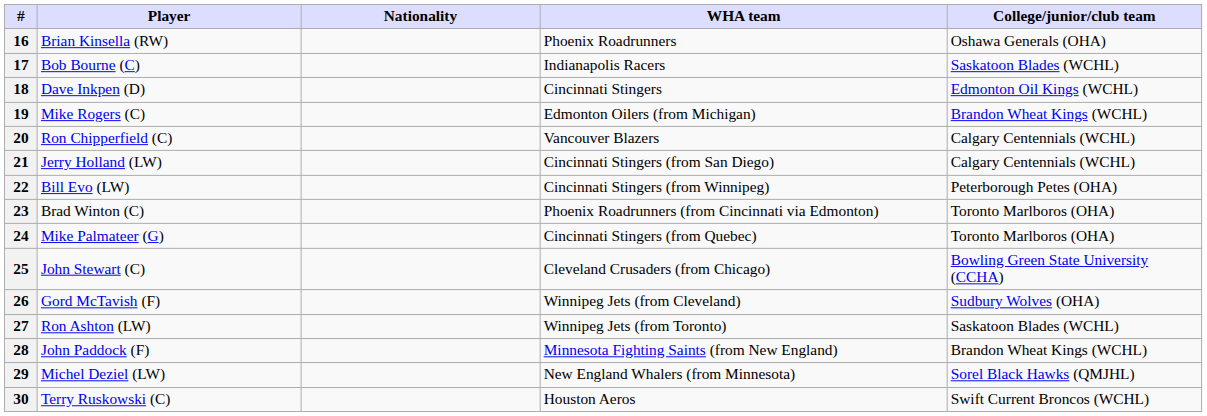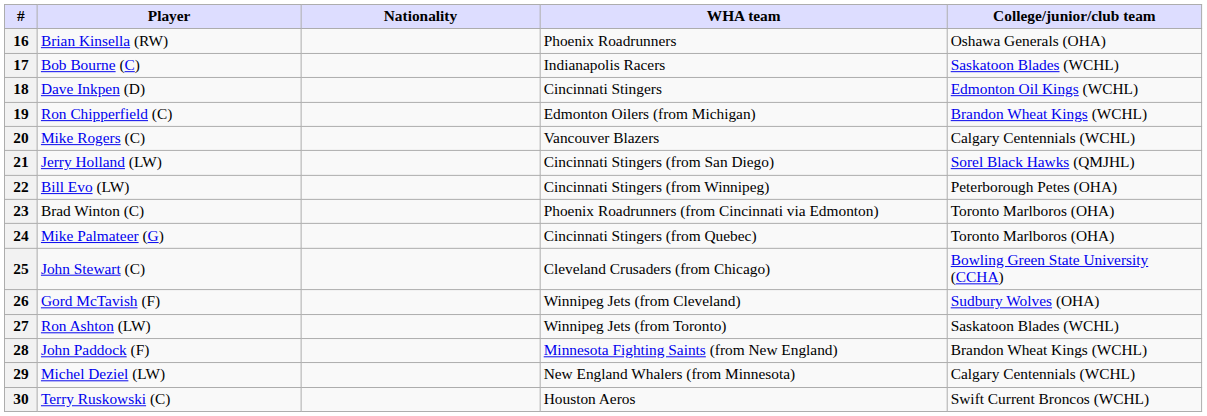 <table class="wikitable">
 <tr>
 <th style="background:#ddf; width:2.75%;">#</th>
 <th style="background:#ddf; width:22.0%;">Player</th>
 <th style="background:#ddf; width:20.0%;">Nationality</th>
 <th style="background:#ddf; width:34.0%;">WHA team</th>
 <th style="background:#ddf; width:100.0%;">College/junior/club team</th>
 </tr>
 <tr>
 <th>16</th>
 <td><a href='#'>Brian Kinsella</a> (RW)</td>
 <td></td>
 <td>Phoenix Roadrunners</td>
 <td>Oshawa Generals (OHA)</td>
 </tr>
 <tr>
 <th>17</th>
 <td><a href='#'>Bob Bourne</a> (<a href='#'>C</a>)</td>
 <td></td>
 <td>Indianapolis Racers</td>
 <td><a href='#'>Saskatoon Blades</a> (WCHL)</td>
 </tr>
 <tr>
 <th>18</th>
 <td><a href='#'>Dave Inkpen</a> (D)</td>
 <td></td>
 <td>Cincinnati Stingers</td>
 <td><a href='#'>Edmonton Oil Kings</a> (WCHL)</td>
 </tr>
 <tr>
 <th>19</th>
-<td><a href='#'>Mike Rogers</a> (C)</td>
+<td><a href='#'>Ron Chipperfield</a> (C)</td>
 <td></td>
 <td>Edmonton Oilers (from Michigan)</td>
 <td><a href='#'>Brandon Wheat Kings</a> (WCHL)</td>
 </tr>
 <tr>
 <th>20</th>
-<td><a href='#'>Ron Chipperfield</a> (C)</td>
+<td><a href='#'>Mike Rogers</a> (C)</td>
 <td></td>
 <td>Vancouver Blazers</td>
 <td>Calgary Centennials (WCHL)</td>
 </tr>
 <tr>
 <th>21</th>
 <td><a href='#'>Jerry Holland</a> (LW)</td>
 <td></td>
 <td>Cincinnati Stingers (from San Diego)</td>
-<td>Calgary Centennials (WCHL)</td>
+<td><a href='#'>Sorel Black Hawks</a> (QMJHL)</td>
 </tr>
 <tr>
 <th>22</th>
 <td><a href='#'>Bill Evo</a> (LW)</td>
 <td></td>
 <td>Cincinnati Stingers (from Winnipeg)</td>
 <td>Peterborough Petes (OHA)</td>
 </tr>
 <tr>
 <th>23</th>
 <td>Brad Winton (C)</td>
 <td></td>
 <td>Phoenix Roadrunners (from Cincinnati via Edmonton)</td>
 <td>Toronto Marlboros (OHA)</td>
 </tr>
 <tr>
 <th>24</th>
 <td><a href='#'>Mike Palmateer</a> (<a href='#'>G</a>)</td>
 <td></td>
 <td>Cincinnati Stingers (from Quebec)</td>
 <td>Toronto Marlboros (OHA)</td>
 </tr>
 <tr>
 <th>25</th>
 <td><a href='#'>John Stewart</a> (C)</td>
 <td></td>
 <td>Cleveland Crusaders (from Chicago)</td>
 <td><a href='#'>Bowling Green State University</a> (<a href='#'>CCHA</a>)</td>
 </tr>
 <tr>
 <th>26</th>
 <td><a href='#'>Gord McTavish</a> (F)</td>
 <td></td>
 <td>Winnipeg Jets (from Cleveland)</td>
 <td><a href='#'>Sudbury Wolves</a> (OHA)</td>
 </tr>
 <tr>
 <th>27</th>
 <td><a href='#'>Ron Ashton</a> (LW)</td>
 <td></td>
 <td>Winnipeg Jets (from Toronto)</td>
 <td>Saskatoon Blades (WCHL)</td>
 </tr>
 <tr>
 <th>28</th>
 <td><a href='#'>John Paddock</a> (F)</td>
 <td></td>
 <td><a href='#'>Minnesota Fighting Saints</a> (from New England)</td>
 <td>Brandon Wheat Kings (WCHL)</td>
 </tr>
 <tr>
 <th>29</th>
 <td><a href='#'>Michel Deziel</a> (LW)</td>
 <td></td>
 <td>New England Whalers (from Minnesota)</td>
-<td><a href='#'>Sorel Black Hawks</a> (QMJHL)</td>
+<td>Calgary Centennials (WCHL)</td>
 </tr>
 <tr>
 <th>30</th>
 <td><a href='#'>Terry Ruskowski</a> (C)</td>
 <td></td>
 <td>Houston Aeros</td>
 <td>Swift Current Broncos (WCHL)</td>
 </tr>
 </table>
